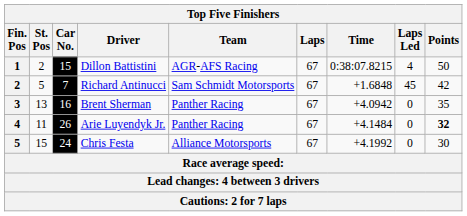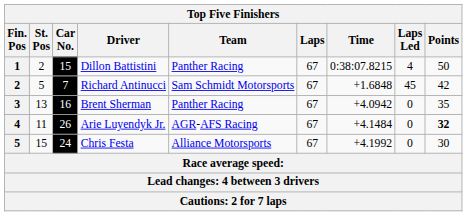 <table class="wikitable" style="font-size:85%;">
 <tr>
 <th colspan=9>Top Five Finishers</th>
 </tr>
 <tr>
 <th>Fin.<br>Pos</th>
 <th>St.<br>Pos</th>
 <th>Car<br>No.</th>
 <th>Driver</th>
 <th>Team</th>
 <th>Laps</th>
 <th>Time</th>
 <th>Laps<br>Led</th>
 <th>Points</th>
 </tr>
 <tr>
 <th>1</th>
 <td align=center>2</td>
 <td style="background:#000000; color:white;" align=center>15</td>
 <td> <a href='#'>Dillon Battistini</a></td>
-<td><a href='#'>AGR</a>-<a href='#'>AFS Racing</a></td>
+<td><a href='#'>Panther Racing</a></td>
 <td align=center>67</td>
 <td align=right>0:38:07.8215</td>
 <td align=center>4</td>
 <td align=center>50</td>
 </tr>
 <tr>
 <th>2</th>
 <td align=center>5</td>
 <td style="background:#000000; color:white;" align=center>7</td>
 <td> <a href='#'>Richard Antinucci</a></td>
 <td><a href='#'>Sam Schmidt Motorsports</a></td>
 <td align=center>67</td>
 <td align=right>+1.6848</td>
 <td align=center>45</td>
 <td align=center>42</td>
 </tr>
 <tr>
 <th>3</th>
 <td align=center>13</td>
 <td style="background:#000000; color:white;" align=center>16</td>
 <td> <a href='#'>Brent Sherman</a></td>
 <td><a href='#'>Panther Racing</a></td>
 <td align=center>67</td>
 <td align=right>+4.0942</td>
 <td align=center>0</td>
 <td align=center>35</td>
 </tr>
 <tr>
 <th>4</th>
 <td align=center>11</td>
 <td style="background:#000000; color:white;" align=center>26</td>
 <td> <a href='#'>Arie Luyendyk Jr.</a></td>
-<td><a href='#'>Panther Racing</a></td>
+<td><a href='#'>AGR</a>-<a href='#'>AFS Racing</a></td>
 <td align=center>67</td>
 <td align=right>+4.1484</td>
 <td align=center>0</td>
 <td align=center><strong>32</strong></td>
 </tr>
 <tr>
 <th>5</th>
 <td align=center>15</td>
 <td style="background:#000000; color:white;" align=center>24</td>
 <td> <a href='#'>Chris Festa</a></td>
 <td><a href='#'>Alliance Motorsports</a></td>
 <td align=center>67</td>
 <td align=right>+4.1992</td>
 <td align=center>0</td>
 <td align=center>30</td>
 </tr>
 <tr>
 <th colspan=9>Race average speed: </th>
 </tr>
 <tr>
 <th colspan=9>Lead changes: 4 between 3 drivers</th>
 </tr>
 <tr>
 <th colspan=9>Cautions: 2 for 7 laps</th>
 </tr>
 </table>
